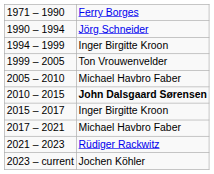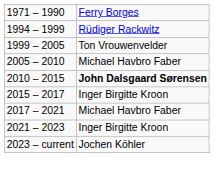 <table class="wikitable">
 <tr>
 <td>1971 – 1990</td>
 <td><a href='#'>Ferry Borges</a></td>
 </tr>
 <tr>
-<td>1990 – 1994</td>
-<td><a href='#'>Jörg Schneider</a></td>
-</tr>
-<tr>
 <td>1994 – 1999</td>
-<td>Inger Birgitte Kroon</td>
+<td><a href='#'>Rüdiger Rackwitz</a></td>
 </tr>
 <tr>
 <td>1999 – 2005</td>
 <td>Ton Vrouwenvelder</td>
 </tr>
 <tr>
 <td>2005 – 2010</td>
 <td>Michael Havbro Faber</td>
 </tr>
 <tr>
 <td>2010 – 2015</td>
 <td><strong>John Dalsgaard Sørensen</strong></td>
 </tr>
 <tr>
 <td>2015 – 2017</td>
 <td>Inger Birgitte Kroon</td>
 </tr>
 <tr>
 <td>2017 – 2021</td>
 <td>Michael Havbro Faber</td>
 </tr>
 <tr>
 <td>2021 – 2023</td>
-<td><a href='#'>Rüdiger Rackwitz</a></td>
+<td>Inger Birgitte Kroon</td>
 </tr>
 <tr>
 <td>2023 – current</td>
 <td>Jochen Köhler</td>
 </tr>
 </table>
